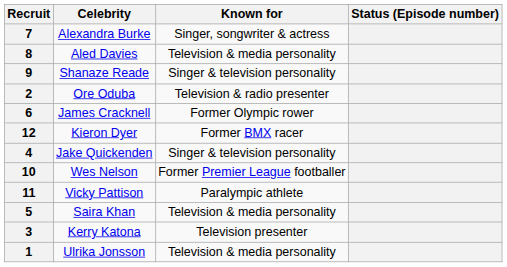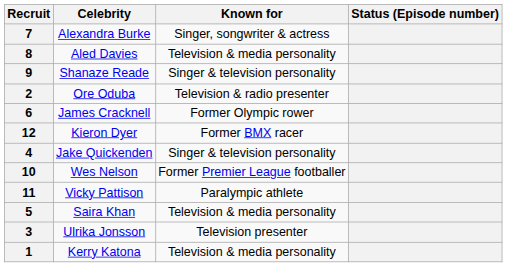 <table class="wikitable sortable" style="text-align:center">
 <tr>
 <th>Recruit</th>
 <th>Celebrity</th>
 <th>Known for</th>
 <th>Status (Episode number)</th>
 </tr>
 <tr>
 <th>7</th>
 <td><a href='#'>Alexandra Burke</a></td>
 <td>Singer, songwriter & actress</td>
 <th></th>
 </tr>
 <tr>
 <th>8</th>
 <td><a href='#'>Aled Davies</a></td>
 <td>Television & media personality</td>
 <th></th>
 </tr>
 <tr>
 <th>9</th>
 <td><a href='#'>Shanaze Reade</a></td>
 <td>Singer & television personality</td>
 <th></th>
 </tr>
 <tr>
 <th>2</th>
 <td><a href='#'>Ore Oduba</a></td>
 <td>Television & radio presenter</td>
 <th></th>
 </tr>
 <tr>
 <th>6</th>
 <td><a href='#'>James Cracknell</a></td>
 <td>Former Olympic rower</td>
 <th></th>
 </tr>
 <tr>
 <th>12</th>
 <td><a href='#'>Kieron Dyer</a></td>
 <td>Former <a href='#'>BMX</a> racer</td>
 <th></th>
 </tr>
 <tr>
 <th>4</th>
 <td><a href='#'>Jake Quickenden</a></td>
 <td>Singer & television personality</td>
 <th></th>
 </tr>
 <tr>
 <th>10</th>
 <td><a href='#'>Wes Nelson</a></td>
 <td>Former <a href='#'>Premier League</a> footballer</td>
 <th></th>
 </tr>
 <tr>
 <th>11</th>
 <td><a href='#'>Vicky Pattison</a></td>
 <td>Paralympic athlete</td>
 <th></th>
 </tr>
 <tr>
 <th>5</th>
 <td><a href='#'>Saira Khan</a></td>
 <td>Television & media personality</td>
 <th></th>
 </tr>
 <tr>
 <th>3</th>
-<td><a href='#'>Kerry Katona</a></td>
+<td><a href='#'>Ulrika Jonsson</a></td>
 <td>Television presenter</td>
 <th></th>
 </tr>
 <tr>
 <th>1</th>
-<td><a href='#'>Ulrika Jonsson</a></td>
+<td><a href='#'>Kerry Katona</a></td>
 <td>Television & media personality</td>
 <th></th>
 </tr>
 </table>
